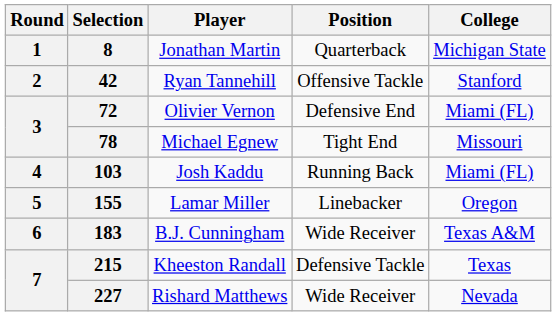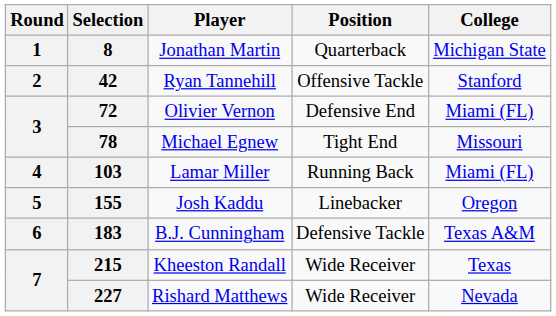 <table class="wikitable" style="font-size: 95%; margin:auto">
 <tr>
 <th>Round</th>
 <th>Selection</th>
 <th>Player</th>
 <th>Position</th>
 <th>College</th>
 </tr>
 <tr>
 <th>1</th>
 <th>8</th>
 <td style="text-align:center;"><a href='#'>Jonathan Martin</a></td>
 <td style="text-align:center;">Quarterback</td>
 <td style="text-align:center;"><a href='#'>Michigan State</a></td>
 </tr>
 <tr>
 <th>2</th>
 <th>42</th>
 <td style="text-align:center;"><a href='#'>Ryan Tannehill</a></td>
 <td style="text-align:center;">Offensive Tackle</td>
 <td style="text-align:center;"><a href='#'>Stanford</a></td>
 </tr>
 <tr>
 <th rowspan = "2">3</th>
 <th>72</th>
 <td style="text-align:center;"><a href='#'>Olivier Vernon</a></td>
 <td style="text-align:center;">Defensive End</td>
 <td style="text-align:center;"><a href='#'>Miami (FL)</a></td>
 </tr>
 <tr>
 <th>78</th>
 <td style="text-align:center;"><a href='#'>Michael Egnew</a></td>
 <td style="text-align:center;">Tight End</td>
 <td style="text-align:center;"><a href='#'>Missouri</a></td>
 </tr>
 <tr>
 <th>4</th>
 <th>103</th>
-<td style="text-align:center;"><a href='#'>Josh Kaddu</a></td>
+<td style="text-align:center;"><a href='#'>Lamar Miller</a></td>
 <td style="text-align:center;">Running Back</td>
 <td style="text-align:center;"><a href='#'>Miami (FL)</a></td>
 </tr>
 <tr>
 <th>5</th>
 <th>155</th>
-<td style="text-align:center;"><a href='#'>Lamar Miller</a></td>
+<td style="text-align:center;"><a href='#'>Josh Kaddu</a></td>
 <td style="text-align:center;">Linebacker</td>
 <td style="text-align:center;"><a href='#'>Oregon</a></td>
 </tr>
 <tr>
 <th>6</th>
 <th>183</th>
 <td style="text-align:center;"><a href='#'>B.J. Cunningham</a></td>
-<td style="text-align:center;">Wide Receiver</td>
+<td style="text-align:center;">Defensive Tackle</td>
 <td style="text-align:center;"><a href='#'>Texas A&M</a></td>
 </tr>
 <tr>
 <th rowspan = "2">7</th>
 <th>215</th>
 <td style="text-align:center;"><a href='#'>Kheeston Randall</a></td>
-<td style="text-align:center;">Defensive Tackle</td>
+<td style="text-align:center;">Wide Receiver</td>
 <td style="text-align:center;"><a href='#'>Texas</a></td>
 </tr>
 <tr>
 <th>227</th>
 <td style="text-align:center;"><a href='#'>Rishard Matthews</a></td>
 <td style="text-align:center;">Wide Receiver</td>
 <td style="text-align:center;"><a href='#'>Nevada</a></td>
 </tr>
 </table>
